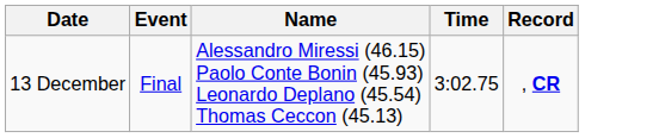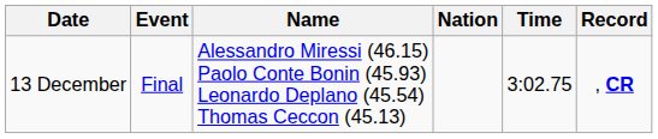 <table class="wikitable" style=text-align:center>
 <tr>
 <th>Date</th>
 <th>Event</th>
 <th>Name</th>
+<th>Nation</th>
 <th>Time</th>
 <th>Record</th>
 </tr>
 <tr>
 <td>13 December</td>
 <td><a href='#'>Final</a></td>
 <td align=left><a href='#'>Alessandro Miressi</a> (46.15)<br><a href='#'>Paolo Conte Bonin</a> (45.93)<br><a href='#'>Leonardo Deplano</a> (45.54)<br><a href='#'>Thomas Ceccon</a> (45.13)</td>
+<td align=left></td>
 <td>3:02.75</td>
 <td>, <strong><a href='#'>CR</a></strong></td>
 </tr>
 </table>
